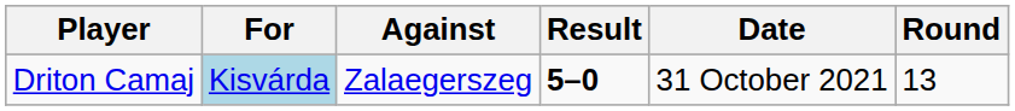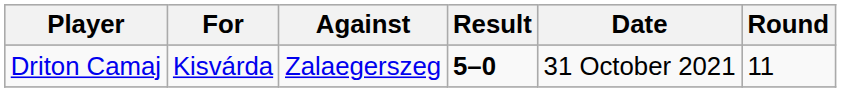 <table class="wikitable sortable">
 <tr>
 <th>Player</th>
 <th>For</th>
 <th>Against</th>
 <th>Result</th>
 <th>Date</th>
 <th>Round</th>
 </tr>
 <tr>
 <td> <a href='#'>Driton Camaj</a></td>
-<td style="background: lightblue;"><a href='#'>Kisvárda</a></td>
+<td><a href='#'>Kisvárda</a></td>
 <td><a href='#'>Zalaegerszeg</a></td>
 <td><strong>5–0</strong></td>
 <td>31 October 2021</td>
-<td>13</td>
+<td>11</td>
 </tr>
 </table>
